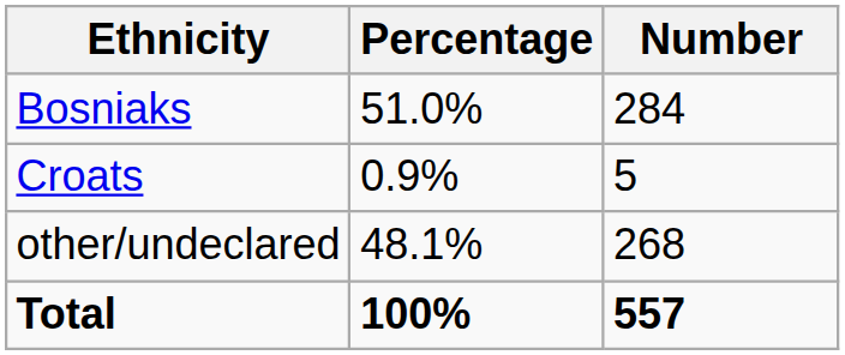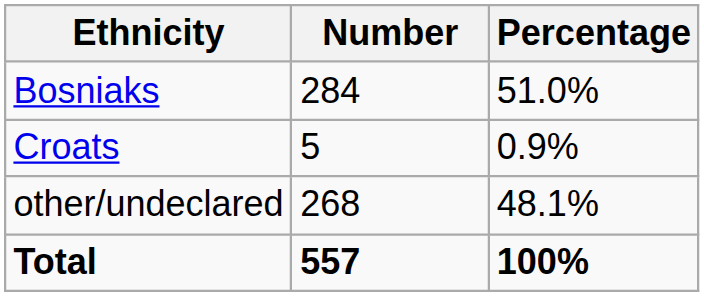 <table class="wikitable">
 <tr>
 <th width="100px">Ethnicity</th>
+<th width="80px">Number</th>
 <th width="80px">Percentage</th>
-<th width="80px">Number</th>
 </tr>
 <tr>
 <td><a href='#'>Bosniaks</a></td>
+<td>284</td>
 <td>51.0%</td>
-<td>284</td>
 </tr>
 <tr>
 <td><a href='#'>Croats</a></td>
+<td>5</td>
 <td>0.9%</td>
-<td>5</td>
 </tr>
 <tr>
 <td>other/undeclared</td>
+<td>268</td>
 <td>48.1%</td>
-<td>268</td>
 </tr>
 <tr>
 <td><strong>Total</strong></td>
+<td><strong>557</strong></td>
 <td><strong>100%</strong></td>
-<td><strong>557</strong></td>
 </tr>
 </table>
